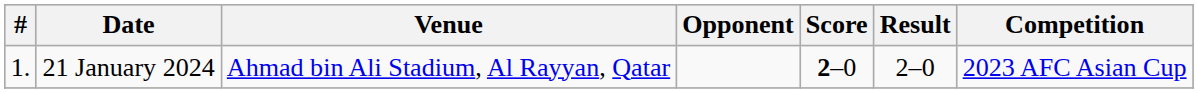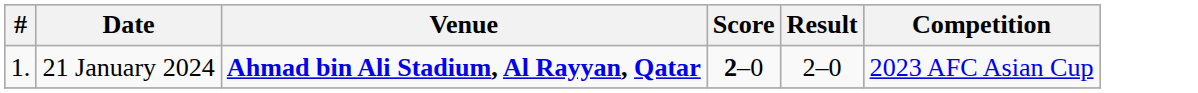 <table class="wikitable">
 <tr>
 <th>#</th>
 <th>Date</th>
 <th>Venue</th>
-<th>Opponent</th>
 <th>Score</th>
 <th>Result</th>
 <th>Competition</th>
 </tr>
 <tr>
 <td>1.</td>
 <td>21 January 2024</td>
-<td><a href='#'>Ahmad bin Ali Stadium</a>, <a href='#'>Al Rayyan</a>, <a href='#'>Qatar</a></td>
-<td></td>
+<td><strong><a href='#'>Ahmad bin Ali Stadium</a>, <a href='#'>Al Rayyan</a>, <a href='#'>Qatar</a></strong></td>
 <td align=center><strong>2</strong>–0</td>
 <td align=center>2–0</td>
 <td><a href='#'>2023 AFC Asian Cup</a></td>
 </tr>
 </table>
